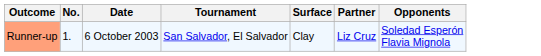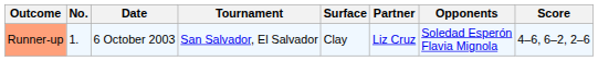 <table class="sortable wikitable" style=font-size:97%>
 <tr>
 <th>Outcome</th>
 <th>No.</th>
 <th>Date</th>
 <th>Tournament</th>
 <th>Surface</th>
 <th>Partner</th>
 <th>Opponents</th>
+<th>Score</th>
 </tr>
 <tr style="background:#f0f8ff;">
 <td style="background:#ffa07a;">Runner-up</td>
 <td>1.</td>
 <td>6 October 2003</td>
 <td><a href='#'>San Salvador</a>, El Salvador</td>
 <td>Clay</td>
 <td> <a href='#'>Liz Cruz</a></td>
 <td> <a href='#'>Soledad Esperón</a> <br>  <a href='#'>Flavia Mignola</a></td>
+<td>4–6, 6–2, 2–6</td>
 </tr>
 </table>
